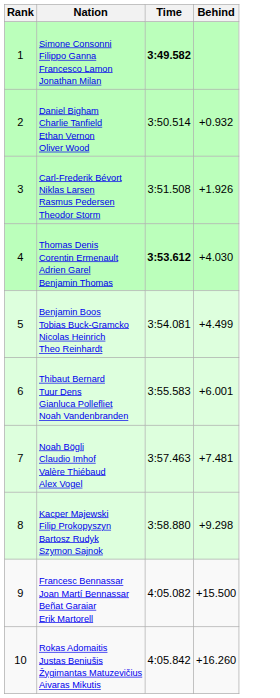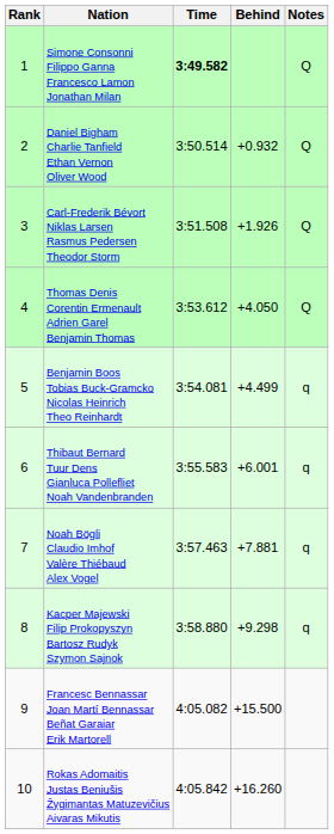 <table class="wikitable sortable" style="text-align:center">
 <tr>
 <th>Rank</th>
 <th>Nation</th>
 <th>Time</th>
 <th>Behind</th>
+<th>Notes</th>
 </tr>
 <tr bgcolor=bbffbb>
 <td>1</td>
 <td align=left><br><small><a href='#'>Simone Consonni</a><br><a href='#'>Filippo Ganna</a><br><a href='#'>Francesco Lamon</a><br><a href='#'>Jonathan Milan</a></small></td>
 <td><strong>3:49.582</strong></td>
 <td></td>
+<td>Q</td>
 </tr>
 <tr bgcolor=bbffbb>
 <td>2</td>
 <td align=left><br><small><a href='#'>Daniel Bigham</a><br><a href='#'>Charlie Tanfield</a><br><a href='#'>Ethan Vernon</a><br><a href='#'>Oliver Wood</a></small></td>
 <td>3:50.514</td>
 <td>+0.932</td>
+<td>Q</td>
 </tr>
 <tr bgcolor=bbffbb>
 <td>3</td>
 <td align=left><br><small><a href='#'>Carl-Frederik Bévort</a><br><a href='#'>Niklas Larsen</a><br><a href='#'>Rasmus Pedersen</a><br><a href='#'>Theodor Storm</a></small></td>
 <td>3:51.508</td>
 <td>+1.926</td>
+<td>Q</td>
 </tr>
 <tr bgcolor=bbffbb>
 <td>4</td>
 <td align=left><br><small><a href='#'>Thomas Denis</a><br><a href='#'>Corentin Ermenault</a><br><a href='#'>Adrien Garel</a><br><a href='#'>Benjamin Thomas</a></small></td>
-<td><strong>3:53.612</strong></td>
-<td>+4.030</td>
+<td>3:53.612</td>
+<td>+4.050</td>
+<td>Q</td>
 </tr>
 <tr bgcolor=ddffdd>
 <td>5</td>
 <td align=left><br><small><a href='#'>Benjamin Boos</a><br><a href='#'>Tobias Buck-Gramcko</a><br><a href='#'>Nicolas Heinrich</a><br><a href='#'>Theo Reinhardt</a></small></td>
 <td>3:54.081</td>
 <td>+4.499</td>
+<td>q</td>
 </tr>
 <tr bgcolor=ddffdd>
 <td>6</td>
 <td align=left><br><small><a href='#'>Thibaut Bernard</a><br><a href='#'>Tuur Dens</a><br><a href='#'>Gianluca Pollefliet</a><br><a href='#'>Noah Vandenbranden</a></small></td>
 <td>3:55.583</td>
 <td>+6.001</td>
+<td>q</td>
 </tr>
 <tr bgcolor=ddffdd>
 <td>7</td>
 <td align=left><br><small><a href='#'>Noah Bögli</a><br><a href='#'>Claudio Imhof</a><br><a href='#'>Valère Thiébaud</a><br><a href='#'>Alex Vogel</a></small></td>
 <td>3:57.463</td>
-<td>+7.481</td>
+<td>+7.881</td>
+<td>q</td>
 </tr>
 <tr bgcolor=ddffdd>
 <td>8</td>
 <td align=left><br><small><a href='#'>Kacper Majewski</a><br><a href='#'>Filip Prokopyszyn</a><br><a href='#'>Bartosz Rudyk</a><br><a href='#'>Szymon Sajnok</a></small></td>
 <td>3:58.880</td>
 <td>+9.298</td>
+<td>q</td>
 </tr>
 <tr>
 <td>9</td>
 <td align=left><br><small><a href='#'>Francesc Bennassar</a><br><a href='#'>Joan Martí Bennassar</a><br><a href='#'>Beñat Garaiar</a><br><a href='#'>Erik Martorell</a></small></td>
 <td>4:05.082</td>
 <td>+15.500</td>
+<td></td>
 </tr>
 <tr>
 <td>10</td>
 <td align=left><br><small><a href='#'>Rokas Adomaitis</a><br><a href='#'>Justas Beniušis</a><br><a href='#'>Žygimantas Matuzevičius</a><br><a href='#'>Aivaras Mikutis</a></small></td>
 <td>4:05.842</td>
 <td>+16.260</td>
+<td></td>
 </tr>
 </table>
